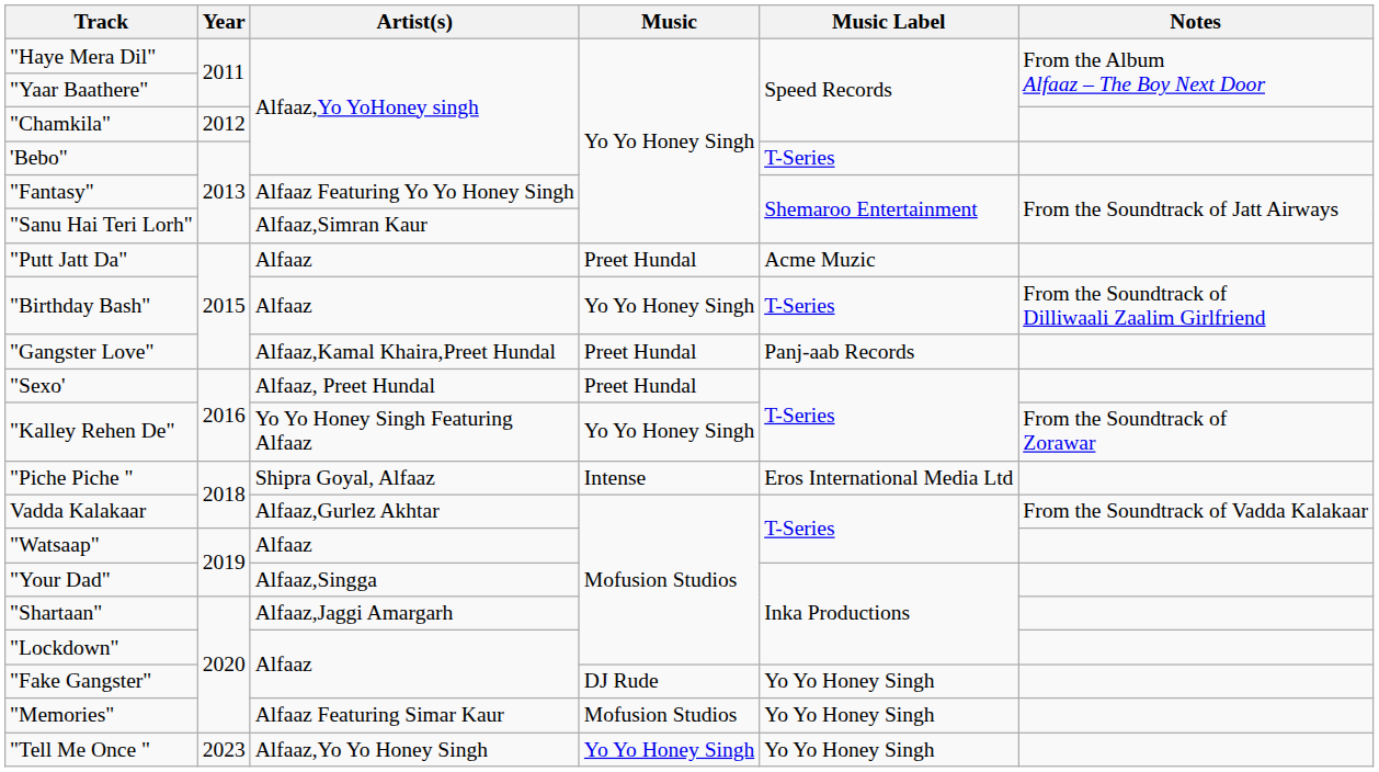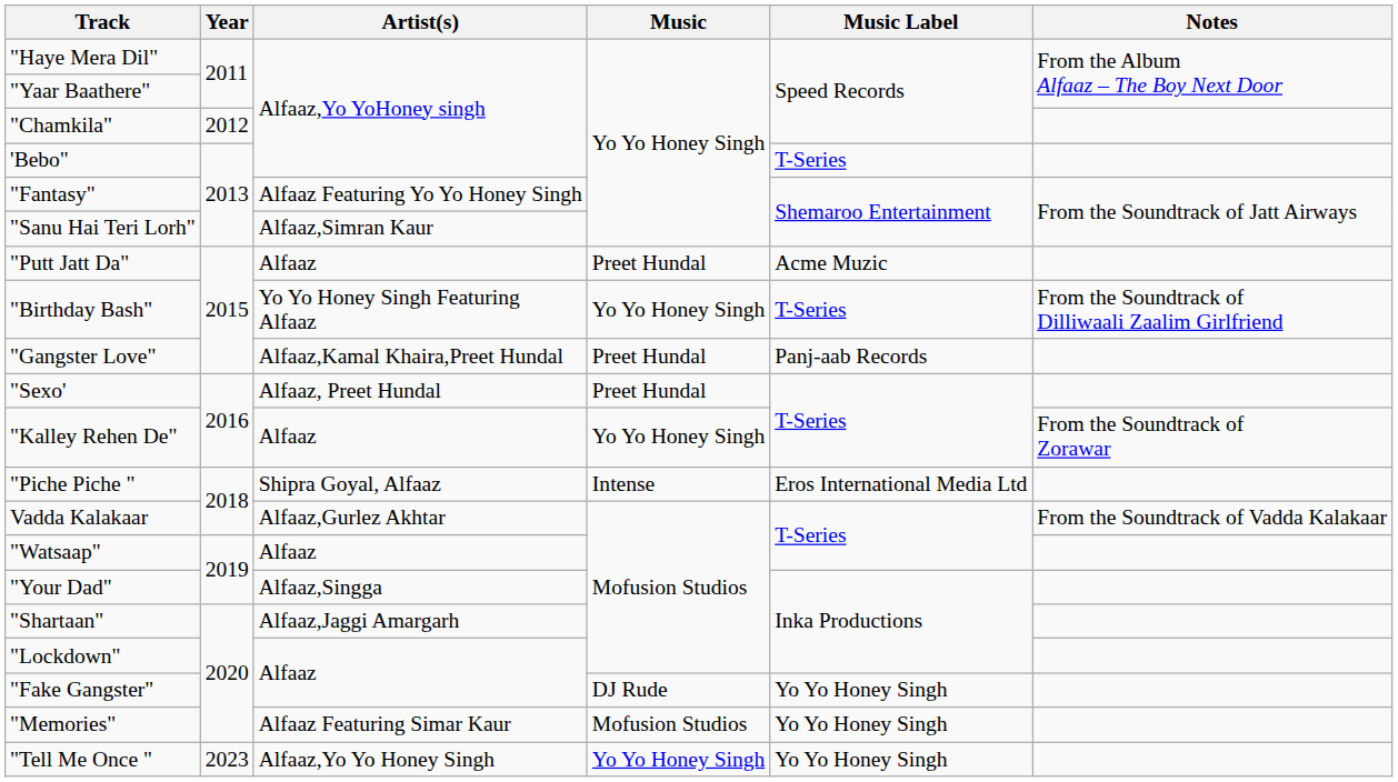 <table class="wikitable sortable">
 <tr>
 <th>Track</th>
 <th>Year</th>
 <th>Artist(s)</th>
 <th>Music</th>
 <th>Music Label</th>
 <th>Notes</th>
 </tr>
 <tr>
 <td>"Haye Mera Dil"</td>
 <td rowspan="2">2011</td>
 <td rowspan="4">Alfaaz,<a href='#'>Yo YoHoney singh</a></td>
 <td rowspan="6">Yo Yo Honey Singh</td>
 <td rowspan="3">Speed Records</td>
 <td rowspan="2">From the Album<br><em><a href='#'>Alfaaz – The Boy Next Door</a></em></td>
 </tr>
 <tr>
 <td>"Yaar Baathere"</td>
 </tr>
 <tr>
 <td>"Chamkila"</td>
 <td>2012</td>
 <td></td>
 </tr>
 <tr>
 <td>'Bebo"</td>
 <td rowspan="3">2013</td>
 <td><a href='#'>T-Series</a></td>
 <td></td>
 </tr>
 <tr>
 <td>"Fantasy"</td>
 <td>Alfaaz Featuring Yo Yo Honey Singh</td>
 <td rowspan="2"><a href='#'>Shemaroo Entertainment</a></td>
 <td rowspan="2">From the Soundtrack of Jatt Airways</td>
 </tr>
 <tr>
 <td>"Sanu Hai Teri Lorh"</td>
 <td>Alfaaz,Simran Kaur</td>
 </tr>
 <tr>
 <td>"Putt Jatt Da"</td>
 <td rowspan="3">2015</td>
 <td>Alfaaz</td>
 <td>Preet Hundal</td>
 <td>Acme Muzic</td>
 <td></td>
 </tr>
 <tr>
 <td>"Birthday Bash"</td>
-<td>Alfaaz</td>
+<td>Yo Yo Honey Singh Featuring<br>Alfaaz</td>
 <td>Yo Yo Honey Singh</td>
 <td><a href='#'>T-Series</a></td>
 <td>From the Soundtrack of<br><a href='#'>Dilliwaali Zaalim Girlfriend</a></td>
 </tr>
 <tr>
 <td>"Gangster Love"</td>
 <td>Alfaaz,Kamal Khaira,Preet Hundal</td>
 <td>Preet Hundal</td>
 <td>Panj-aab Records</td>
 <td></td>
 </tr>
 <tr>
 <td>"Sexo'</td>
 <td rowspan="2">2016</td>
 <td>Alfaaz, Preet Hundal</td>
 <td>Preet Hundal</td>
 <td rowspan="2"><a href='#'>T-Series</a></td>
 <td></td>
 </tr>
 <tr>
 <td>"Kalley Rehen De"</td>
-<td>Yo Yo Honey Singh Featuring<br>Alfaaz</td>
+<td>Alfaaz</td>
 <td>Yo Yo Honey Singh</td>
 <td>From the Soundtrack of<br><a href='#'>Zorawar</a></td>
 </tr>
 <tr>
 <td>"Piche Piche "</td>
 <td rowspan="2">2018</td>
 <td>Shipra Goyal, Alfaaz</td>
 <td>Intense</td>
 <td>Eros International Media Ltd</td>
 <td></td>
 </tr>
 <tr>
 <td>Vadda Kalakaar</td>
 <td>Alfaaz,Gurlez Akhtar</td>
 <td rowspan="5">Mofusion Studios</td>
 <td rowspan="2"><a href='#'>T-Series</a></td>
 <td>From the Soundtrack of Vadda Kalakaar</td>
 </tr>
 <tr>
 <td>"Watsaap"</td>
 <td rowspan="2">2019</td>
 <td>Alfaaz</td>
 <td></td>
 </tr>
 <tr>
 <td>"Your Dad"</td>
 <td>Alfaaz,Singga</td>
 <td rowspan="3">Inka Productions</td>
 <td></td>
 </tr>
 <tr>
 <td>"Shartaan"</td>
 <td rowspan="4">2020</td>
 <td>Alfaaz,Jaggi Amargarh</td>
 <td></td>
 </tr>
 <tr>
 <td>"Lockdown"</td>
 <td rowspan="2">Alfaaz</td>
 <td></td>
 </tr>
 <tr>
 <td>"Fake Gangster"</td>
 <td>DJ Rude</td>
 <td>Yo Yo Honey Singh</td>
 <td></td>
 </tr>
 <tr>
 <td>"Memories"</td>
 <td>Alfaaz Featuring Simar Kaur</td>
 <td>Mofusion Studios</td>
 <td>Yo Yo Honey Singh</td>
 <td></td>
 </tr>
 <tr>
 <td>"Tell Me Once "</td>
 <td>2023</td>
 <td>Alfaaz,Yo Yo Honey Singh</td>
 <td><a href='#'>Yo Yo Honey Singh</a></td>
 <td>Yo Yo Honey Singh</td>
 <td></td>
 </tr>
 </table>
